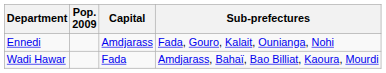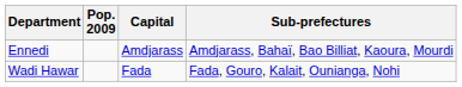 <table class="wikitable">
 <tr>
 <th>Department</th>
 <th>Pop.<br>2009</th>
 <th>Capital</th>
 <th>Sub-prefectures</th>
 </tr>
 <tr>
 <td><a href='#'>Ennedi</a></td>
 <td align="right"></td>
 <td><a href='#'>Amdjarass</a></td>
-<td><a href='#'>Fada</a>, <a href='#'>Gouro</a>, <a href='#'>Kalait</a>, <a href='#'>Ounianga</a>, <a href='#'>Nohi</a></td>
+<td><a href='#'>Amdjarass</a>, <a href='#'>Bahaï</a>, <a href='#'>Bao Billiat</a>, <a href='#'>Kaoura</a>, <a href='#'>Mourdi</a></td>
 </tr>
 <tr>
 <td><a href='#'>Wadi Hawar</a></td>
 <td align="right"></td>
 <td><a href='#'>Fada</a></td>
-<td><a href='#'>Amdjarass</a>, <a href='#'>Bahaï</a>, <a href='#'>Bao Billiat</a>, <a href='#'>Kaoura</a>, <a href='#'>Mourdi</a></td>
+<td><a href='#'>Fada</a>, <a href='#'>Gouro</a>, <a href='#'>Kalait</a>, <a href='#'>Ounianga</a>, <a href='#'>Nohi</a></td>
 </tr>
 </table>
